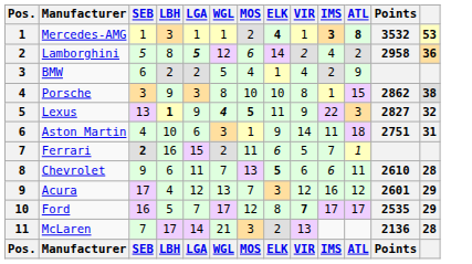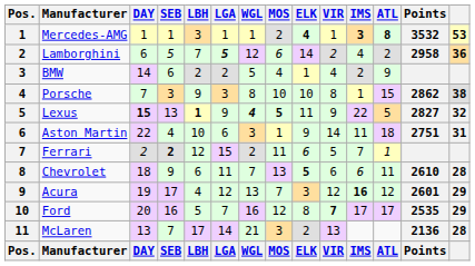 <table class="wikitable" style="font-size:85%;">
 <tr>
 <th>Pos.</th>
 <th>Manufacturer</th>
+<th><a href='#'>DAY</a></th>
 <th><a href='#'>SEB</a></th>
 <th><a href='#'>LBH</a></th>
 <th><a href='#'>LGA</a></th>
 <th><a href='#'>WGL</a></th>
 <th><a href='#'>MOS</a></th>
 <th><a href='#'>ELK</a></th>
 <th><a href='#'>VIR</a></th>
 <th><a href='#'>IMS</a></th>
 <th><a href='#'>ATL</a></th>
 <th>Points</th>
 <th></th>
 </tr>
 <tr>
 <th>1</th>
 <td> <a href='#'>Mercedes-AMG</a></td>
 <td style="background:#ffffbf;" align="center">1</td>
+<td style="background:#ffffbf;" align="center">1</td>
 <td style="background:#ffdf9f;" align="center">3</td>
 <td style="background:#ffffbf;" align="center">1</td>
 <td style="background:#ffffbf;" align="center">1</td>
 <td style="background:#dfdfdf;" align="center">2</td>
 <td style="background:#dfffdf;" align="center"><strong>4</strong></td>
 <td style="background:#ffffbf;" align="center">1</td>
 <td style="background:#ffdf9f;" align="center"><strong>3</strong></td>
 <td style="background:#dfffdf;" align="center"><strong>8</strong></td>
 <th>3532</th>
 <th style="background:#ffffbf;">53</th>
 </tr>
 <tr>
 <th>2</th>
 <td> <a href='#'>Lamborghini</a></td>
+<td style="background:#dfffdf;" align="center">6</td>
 <td style="background:#dfffdf;" align="center"><em>5</em></td>
-<td style="background:#dfffdf;" align="center">8</td>
+<td style="background:#dfffdf;" align="center">7</td>
 <td style="background:#dfffdf;" align="center"><strong><em>5</em></strong></td>
 <td style="background:#efcfff;" align="center">12</td>
 <td style="background:#dfffdf;" align="center"><em>6</em></td>
 <td style="background:#efcfff;" align="center">14</td>
 <td style="background:#dfdfdf;" align="center"><em>2</em></td>
 <td style="background:#dfffdf;" align="center">4</td>
 <td style="background:#dfdfdf;" align="center">2</td>
 <th>2958</th>
 <th style="background:#ffdf9f;">36</th>
 </tr>
 <tr>
 <th>3</th>
 <td> <a href='#'>BMW</a></td>
+<td style="background:#efcfff;" align="center">14</td>
 <td style="background:#dfffdf;" align="center">6</td>
 <td style="background:#dfdfdf;" align="center">2</td>
 <td style="background:#dfdfdf;" align="center">2</td>
 <td style="background:#dfffdf;" align="center">5</td>
 <td style="background:#dfffdf;" align="center">4</td>
 <td style="background:#ffffbf;" align="center">1</td>
 <td style="background:#dfffdf;" align="center">4</td>
 <td style="background:#dfdfdf;" align="center">2</td>
 <td style="background:#dfffdf;" align="center">9</td>
 <th></th>
 <th></th>
 </tr>
 <tr>
 <th>4</th>
 <td> <a href='#'>Porsche</a></td>
+<td style="background:#dfffdf;" align="center">7</td>
 <td style="background:#ffdf9f;" align="center">3</td>
 <td style="background:#dfffdf;" align="center">9</td>
 <td style="background:#ffdf9f;" align="center">3</td>
 <td style="background:#dfffdf;" align="center">8</td>
 <td style="background:#dfffdf;" align="center">10</td>
 <td style="background:#dfffdf;" align="center">10</td>
 <td style="background:#dfffdf;" align="center">8</td>
 <td style="background:#ffffbf;" align="center">1</td>
 <td style="background:#efcfff;" align="center">15</td>
 <th>2862</th>
 <th style="background:#dfdfdf;">38</th>
 </tr>
 <tr>
 <th>5</th>
 <td> <a href='#'>Lexus</a></td>
+<td style="background:#efcfff;" align="center"><strong>15</strong></td>
 <td style="background:#efcfff;" align="center">13</td>
 <td style="background:#ffffbf;" align="center"><strong>1</strong></td>
 <td style="background:#dfffdf;" align="center">9</td>
 <td style="background:#dfffdf;" align="center"><strong><em>4</em></strong></td>
 <td style="background:#dfffdf;" align="center"><strong>5</strong></td>
 <td style="background:#dfffdf;" align="center">11</td>
 <td style="background:#dfffdf;" align="center">9</td>
 <td style="background:#efcfff;" align="center">22</td>
-<td style="background:#ffdf9f;" align="center">3</td>
+<td style="background:#ffdf9f;" align="center">5</td>
 <th>2827</th>
 <th>32</th>
 </tr>
 <tr>
 <th>6</th>
 <td> <a href='#'>Aston Martin</a></td>
+<td style="background:#efcfff;" align="center">22</td>
 <td style="background:#dfffdf;" align="center">4</td>
 <td style="background:#dfffdf;" align="center">10</td>
 <td style="background:#dfffdf;" align="center">6</td>
 <td style="background:#ffdf9f;" align="center">3</td>
 <td style="background:#ffffbf;" align="center">1</td>
 <td style="background:#dfffdf;" align="center">9</td>
 <td style="background:#dfffdf;" align="center">14</td>
 <td style="background:#dfffdf;" align="center">11</td>
 <td style="background:#efcfff;" align="center">18</td>
 <th>2751</th>
 <th>31</th>
 </tr>
 <tr>
 <th>7</th>
 <td> <a href='#'>Ferrari</a></td>
+<td style="background:#dfdfdf;" align="center"><em>2</em></td>
 <td style="background:#dfdfdf;" align="center"><strong>2</strong></td>
-<td style="background:#dfffdf;" align="center">16</td>
+<td style="background:#dfffdf;" align="center">12</td>
 <td style="background:#efcfff;" align="center">15</td>
 <td style="background:#dfdfdf;" align="center">2</td>
 <td style="background:#dfffdf;" align="center">11</td>
 <td style="background:#dfffdf;" align="center"><em>6</em></td>
 <td style="background:#dfffdf;" align="center">5</td>
 <td style="background:#dfffdf;" align="center">7</td>
 <td style="background:#ffffbf;" align="center"><em>1</em></td>
 <th></th>
 <th></th>
 </tr>
 <tr>
 <th>8</th>
 <td> <a href='#'>Chevrolet</a></td>
+<td style="background:#efcfff;" align="center">18</td>
 <td style="background:#dfffdf;" align="center">9</td>
 <td style="background:#dfffdf;" align="center">6</td>
 <td style="background:#dfffdf;" align="center">11</td>
 <td style="background:#dfffdf;" align="center">7</td>
 <td style="background:#efcfff;" align="center">13</td>
 <td style="background:#dfffdf;" align="center"><strong>5</strong></td>
 <td style="background:#dfffdf;" align="center">6</td>
 <td style="background:#dfffdf;" align="center"><em>6</em></td>
 <td style="background:#dfffdf;" align="center">11</td>
 <th>2610</th>
 <th>28</th>
 </tr>
 <tr>
 <th>9</th>
 <td> <a href='#'>Acura</a></td>
+<td style="background:#efcfff;" align="center">19</td>
 <td style="background:#efcfff;" align="center">17</td>
 <td style="background:#dfffdf;" align="center">4</td>
 <td style="background:#dfffdf;" align="center">12</td>
 <td style="background:#dfffdf;" align="center">13</td>
 <td style="background:#dfffdf;" align="center">7</td>
 <td style="background:#ffdf9f;" align="center">3</td>
 <td style="background:#dfffdf;" align="center">12</td>
-<td style="background:#dfffdf;" align="center">16</td>
+<td style="background:#dfffdf;" align="center"><strong>16</strong></td>
 <td style="background:#dfffdf;" align="center">12</td>
 <th>2601</th>
 <th>29</th>
 </tr>
 <tr>
 <th>10</th>
 <td> <a href='#'>Ford</a></td>
+<td style="background:#efcfff;" align="center">20</td>
 <td style="background:#efcfff;" align="center">16</td>
 <td style="background:#dfffdf;" align="center">5</td>
 <td style="background:#dfffdf;" align="center">7</td>
-<td style="background:#efcfff;" align="center">17</td>
+<td style="background:#efcfff;" align="center">16</td>
 <td style="background:#dfffdf;" align="center">12</td>
 <td style="background:#dfffdf;" align="center">8</td>
 <td style="background:#dfffdf;" align="center"><strong>7</strong></td>
 <td style="background:#efcfff;" align="center">17</td>
 <td style="background:#efcfff;" align="center">17</td>
 <th>2535</th>
 <th>29</th>
 </tr>
 <tr>
 <th>11</th>
 <td> <a href='#'>McLaren</a></td>
+<td style="background:#efcfff;" align="center">13</td>
 <td style="background:#dfffdf;" align="center">7</td>
 <td style="background:#efcfff;" align="center">17</td>
 <td style="background:#efcfff;" align="center">14</td>
 <td style="background:#dfffdf;" align="center">21</td>
 <td style="background:#ffdf9f;" align="center">3</td>
 <td style="background:#dfdfdf;" align="center">2</td>
 <td style="background:#efcfff;" align="center">13</td>
 <td></td>
 <td></td>
 <th>2136</th>
 <th>28</th>
 </tr>
 <tr>
 <th>Pos.</th>
 <th>Manufacturer</th>
+<th><a href='#'>DAY</a></th>
 <th><a href='#'>SEB</a></th>
 <th><a href='#'>LBH</a></th>
 <th><a href='#'>LGA</a></th>
 <th><a href='#'>WGL</a></th>
 <th><a href='#'>MOS</a></th>
 <th><a href='#'>ELK</a></th>
 <th><a href='#'>VIR</a></th>
 <th><a href='#'>IMS</a></th>
 <th><a href='#'>ATL</a></th>
 <th>Points</th>
 <th></th>
 </tr>
 </table>
